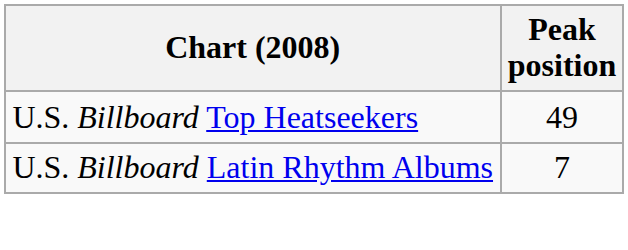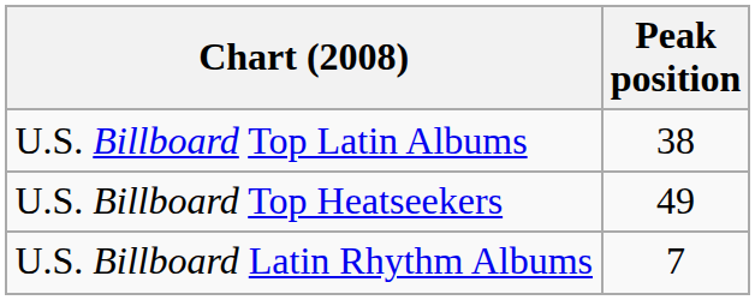 <table class="wikitable">
 <tr>
 <th>Chart (2008)</th>
 <th>Peak<br>position</th>
+</tr>
+<tr>
+<td>U.S. <em><a href='#'>Billboard</a></em> <a href='#'>Top Latin Albums</a></td>
+<td align="center">38</td>
 </tr>
 <tr>
 <td>U.S. <em>Billboard</em> <a href='#'>Top Heatseekers</a></td>
 <td align="center">49</td>
 </tr>
 <tr>
 <td>U.S. <em>Billboard</em> <a href='#'>Latin Rhythm Albums</a></td>
 <td align="center">7</td>
 </tr>
 </table>
